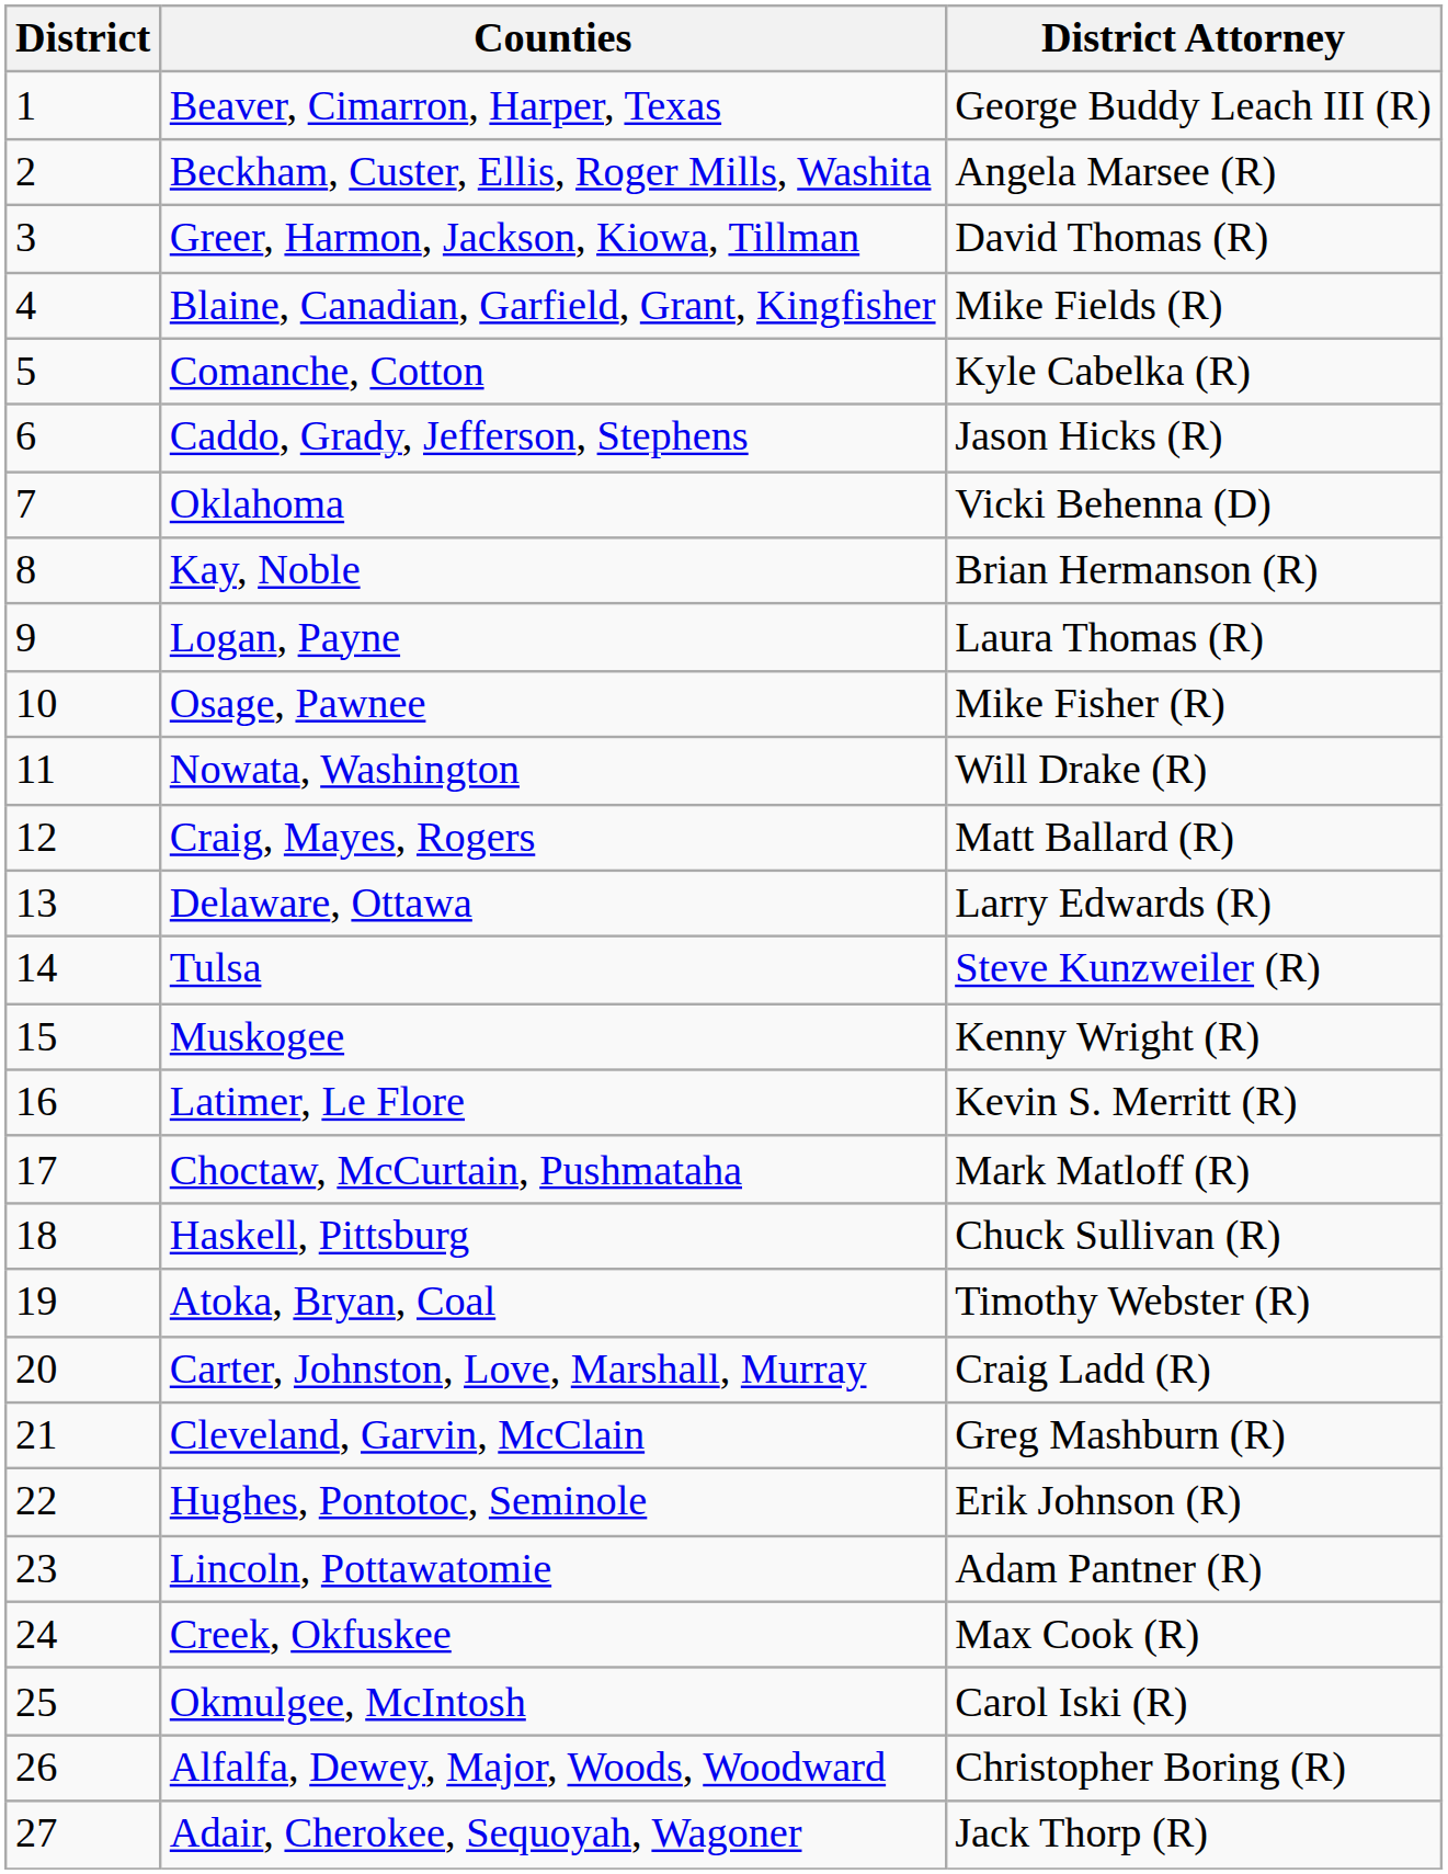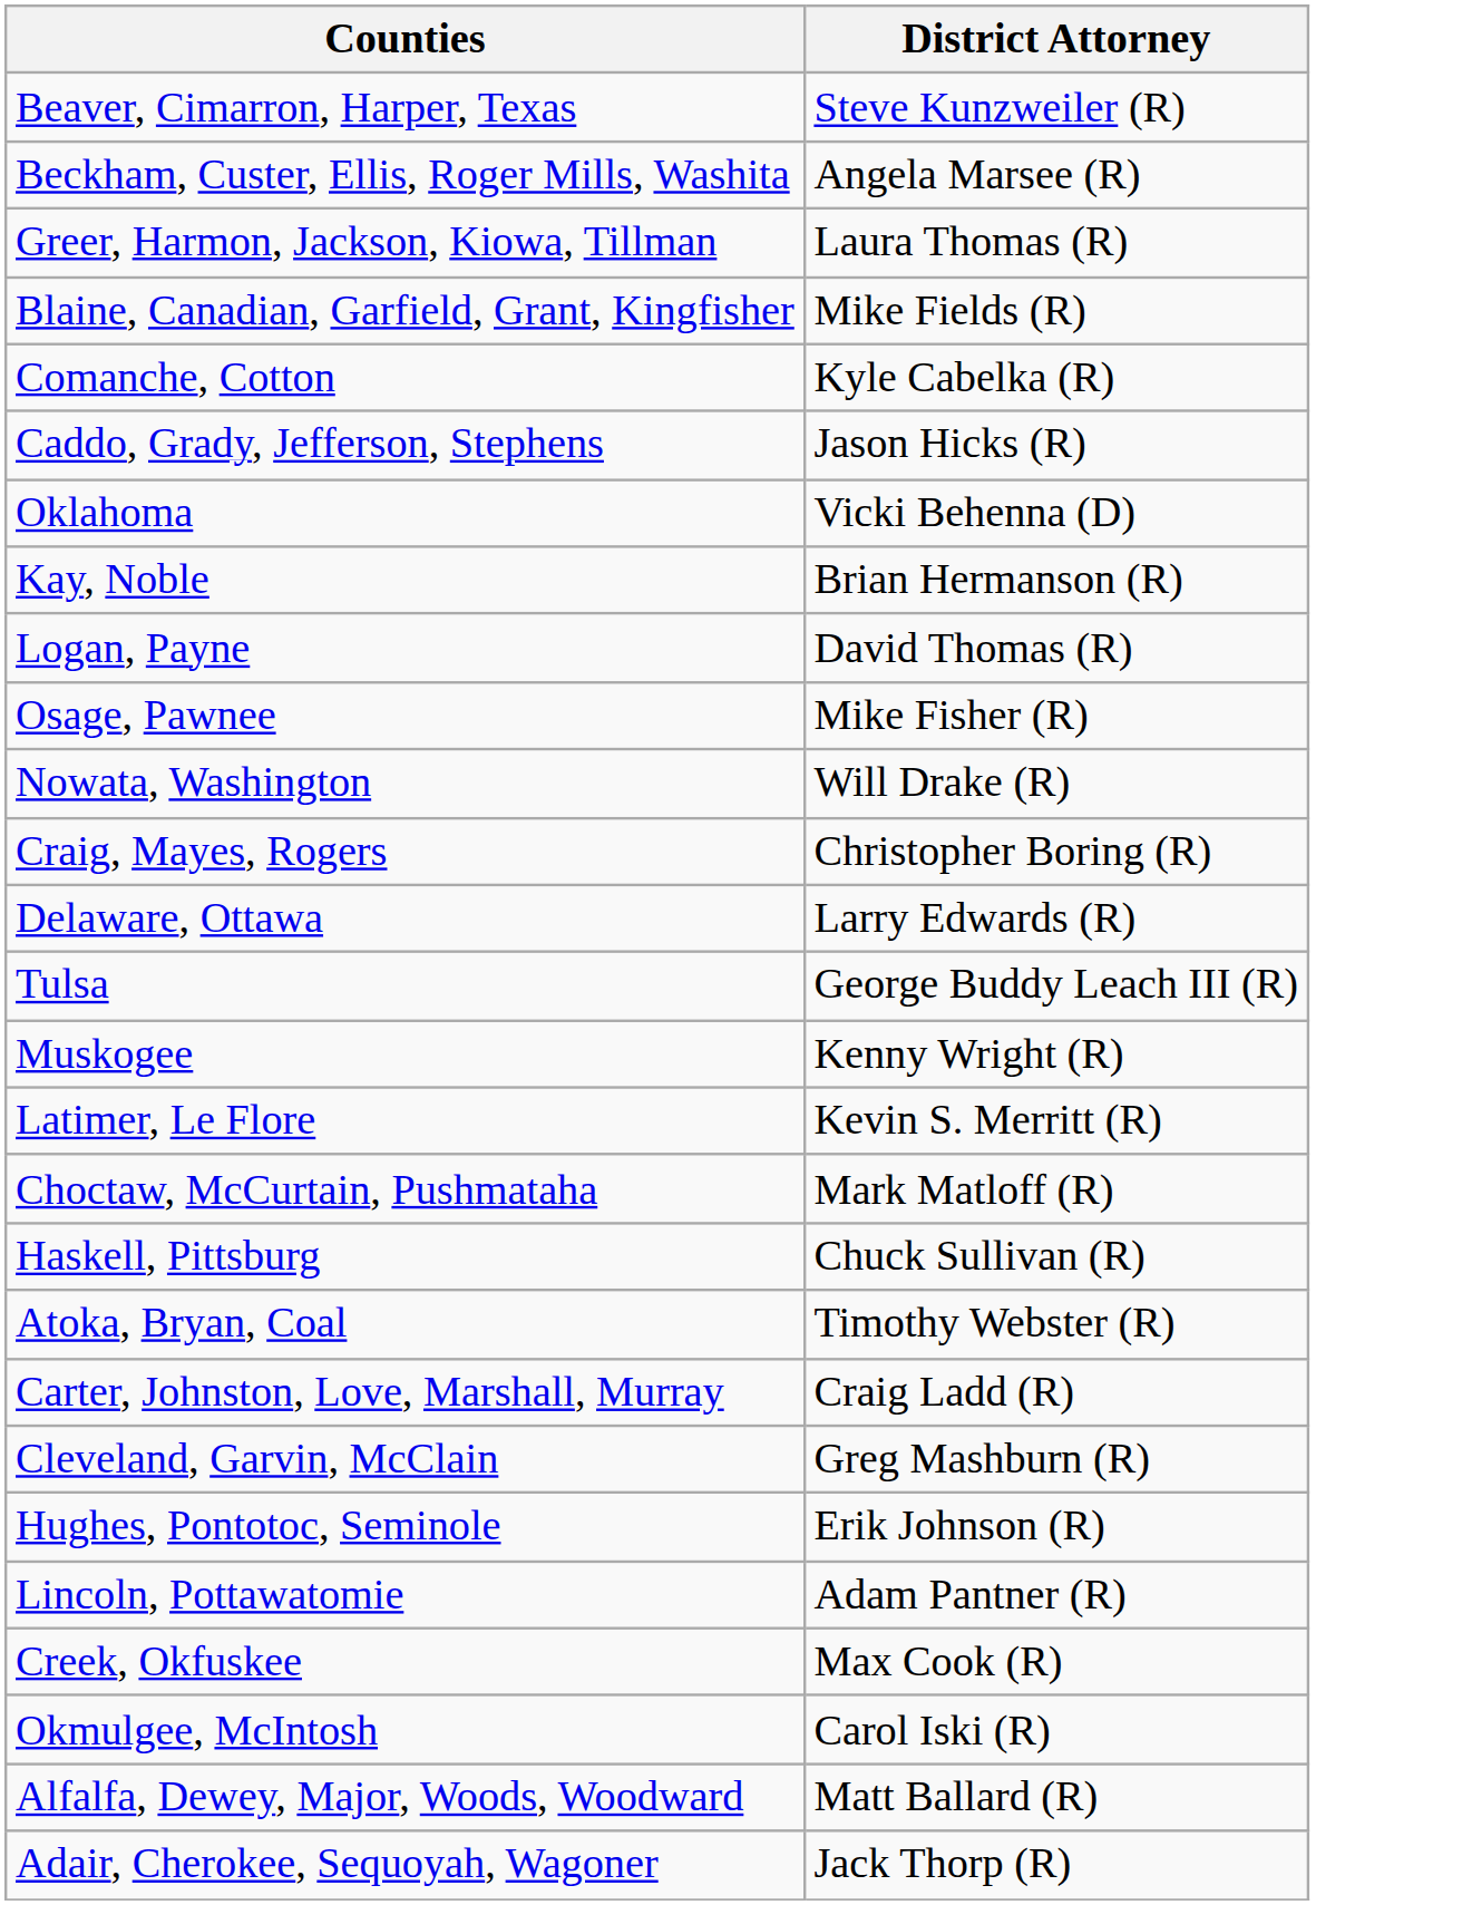 <table class="wikitable">
 <tr>
-<th>District</th>
 <th>Counties</th>
 <th>District Attorney</th>
 </tr>
 <tr>
-<td>1</td>
 <td><a href='#'>Beaver</a>, <a href='#'>Cimarron</a>, <a href='#'>Harper</a>, <a href='#'>Texas</a></td>
-<td>George Buddy Leach III (R)</td>
+<td><a href='#'>Steve Kunzweiler</a> (R)</td>
 </tr>
 <tr>
-<td>2</td>
 <td><a href='#'>Beckham</a>, <a href='#'>Custer</a>, <a href='#'>Ellis</a>, <a href='#'>Roger Mills</a>, <a href='#'>Washita</a></td>
 <td>Angela Marsee (R)</td>
 </tr>
 <tr>
-<td>3</td>
 <td><a href='#'>Greer</a>, <a href='#'>Harmon</a>, <a href='#'>Jackson</a>, <a href='#'>Kiowa</a>, <a href='#'>Tillman</a></td>
-<td>David Thomas (R)</td>
+<td>Laura Thomas (R)</td>
 </tr>
 <tr>
-<td>4</td>
 <td><a href='#'>Blaine</a>, <a href='#'>Canadian</a>, <a href='#'>Garfield</a>, <a href='#'>Grant</a>, <a href='#'>Kingfisher</a></td>
 <td>Mike Fields (R)</td>
 </tr>
 <tr>
-<td>5</td>
 <td><a href='#'>Comanche</a>, <a href='#'>Cotton</a></td>
 <td>Kyle Cabelka (R)</td>
 </tr>
 <tr>
-<td>6</td>
 <td><a href='#'>Caddo</a>, <a href='#'>Grady</a>, <a href='#'>Jefferson</a>, <a href='#'>Stephens</a></td>
 <td>Jason Hicks (R)</td>
 </tr>
 <tr>
-<td>7</td>
 <td><a href='#'>Oklahoma</a></td>
 <td>Vicki Behenna (D)</td>
 </tr>
 <tr>
-<td>8</td>
 <td><a href='#'>Kay</a>, <a href='#'>Noble</a></td>
 <td>Brian Hermanson (R)</td>
 </tr>
 <tr>
-<td>9</td>
 <td><a href='#'>Logan</a>, <a href='#'>Payne</a></td>
-<td>Laura Thomas (R)</td>
+<td>David Thomas (R)</td>
 </tr>
 <tr>
-<td>10</td>
 <td><a href='#'>Osage</a>, <a href='#'>Pawnee</a></td>
 <td>Mike Fisher (R)</td>
 </tr>
 <tr>
-<td>11</td>
 <td><a href='#'>Nowata</a>, <a href='#'>Washington</a></td>
 <td>Will Drake (R)</td>
 </tr>
 <tr>
-<td>12</td>
 <td><a href='#'>Craig</a>, <a href='#'>Mayes</a>, <a href='#'>Rogers</a></td>
-<td>Matt Ballard (R)</td>
+<td>Christopher Boring (R)</td>
 </tr>
 <tr>
-<td>13</td>
 <td><a href='#'>Delaware</a>, <a href='#'>Ottawa</a></td>
 <td>Larry Edwards (R)</td>
 </tr>
 <tr>
-<td>14</td>
 <td><a href='#'>Tulsa</a></td>
-<td><a href='#'>Steve Kunzweiler</a> (R)</td>
+<td>George Buddy Leach III (R)</td>
 </tr>
 <tr>
-<td>15</td>
 <td><a href='#'>Muskogee</a></td>
 <td>Kenny Wright (R)</td>
 </tr>
 <tr>
-<td>16</td>
 <td><a href='#'>Latimer</a>, <a href='#'>Le Flore</a></td>
 <td>Kevin S. Merritt (R)</td>
 </tr>
 <tr>
-<td>17</td>
 <td><a href='#'>Choctaw</a>, <a href='#'>McCurtain</a>, <a href='#'>Pushmataha</a></td>
 <td>Mark Matloff (R)</td>
 </tr>
 <tr>
-<td>18</td>
 <td><a href='#'>Haskell</a>, <a href='#'>Pittsburg</a></td>
 <td>Chuck Sullivan (R)</td>
 </tr>
 <tr>
-<td>19</td>
 <td><a href='#'>Atoka</a>, <a href='#'>Bryan</a>, <a href='#'>Coal</a></td>
 <td>Timothy Webster (R)</td>
 </tr>
 <tr>
-<td>20</td>
 <td><a href='#'>Carter</a>, <a href='#'>Johnston</a>, <a href='#'>Love</a>, <a href='#'>Marshall</a>, <a href='#'>Murray</a></td>
 <td>Craig Ladd (R)</td>
 </tr>
 <tr>
-<td>21</td>
 <td><a href='#'>Cleveland</a>, <a href='#'>Garvin</a>, <a href='#'>McClain</a></td>
 <td>Greg Mashburn (R)</td>
 </tr>
 <tr>
-<td>22</td>
 <td><a href='#'>Hughes</a>, <a href='#'>Pontotoc</a>, <a href='#'>Seminole</a></td>
 <td>Erik Johnson (R)</td>
 </tr>
 <tr>
-<td>23</td>
 <td><a href='#'>Lincoln</a>, <a href='#'>Pottawatomie</a></td>
 <td>Adam Pantner (R)</td>
 </tr>
 <tr>
-<td>24</td>
 <td><a href='#'>Creek</a>, <a href='#'>Okfuskee</a></td>
 <td>Max Cook (R)</td>
 </tr>
 <tr>
-<td>25</td>
 <td><a href='#'>Okmulgee</a>, <a href='#'>McIntosh</a></td>
 <td>Carol Iski (R)</td>
 </tr>
 <tr>
-<td>26</td>
 <td><a href='#'>Alfalfa</a>, <a href='#'>Dewey</a>, <a href='#'>Major</a>, <a href='#'>Woods</a>, <a href='#'>Woodward</a></td>
-<td>Christopher Boring (R)</td>
+<td>Matt Ballard (R)</td>
 </tr>
 <tr>
-<td>27</td>
 <td><a href='#'>Adair</a>, <a href='#'>Cherokee</a>, <a href='#'>Sequoyah</a>, <a href='#'>Wagoner</a></td>
 <td>Jack Thorp (R)</td>
 </tr>
 </table>
